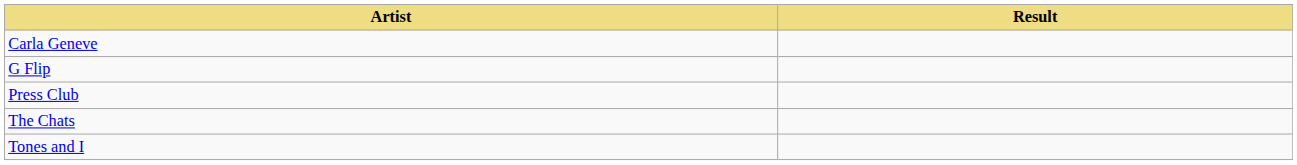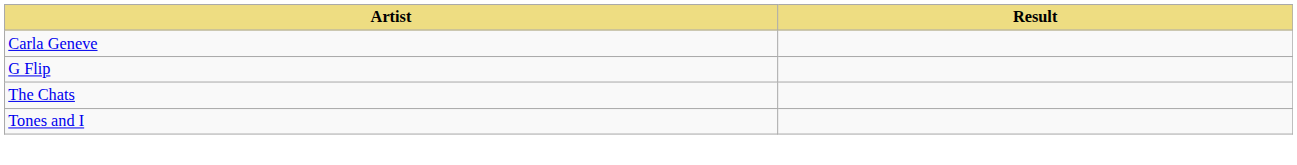 <table class="wikitable" width=100%>
 <tr>
 <th style="width:15%;background:#EEDD82;">Artist</th>
 <th style="width:10%;background:#EEDD82;">Result</th>
 </tr>
 <tr>
 <td><a href='#'>Carla Geneve</a></td>
 <td></td>
 </tr>
 <tr>
 <td><a href='#'>G Flip</a></td>
 <td></td>
 </tr>
 <tr>
-<td><a href='#'>Press Club</a></td>
-<td></td>
-</tr>
-<tr>
 <td><a href='#'>The Chats</a></td>
 <td></td>
 </tr>
 <tr>
 <td><a href='#'>Tones and I</a></td>
 <td></td>
 </tr>
 </table>
